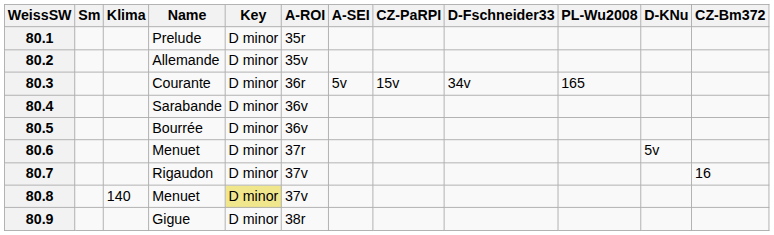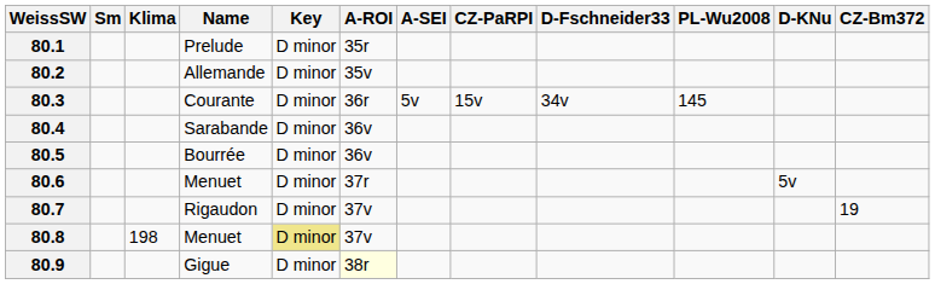 <table border="1" class="wikitable sortable">
 <tr>
 <th data-sort-type="number">WeissSW</th>
 <th>Sm</th>
 <th>Klima</th>
 <th class="unsortable">Name</th>
 <th class="unsortable">Key</th>
 <th>A-ROI</th>
 <th>A-SEI</th>
 <th>CZ-PaRPI</th>
 <th>D-Fschneider33</th>
 <th>PL-Wu2008</th>
 <th>D-KNu</th>
 <th>CZ-Bm372</th>
 </tr>
 <tr>
 <th data-sort-value="1">80.1</th>
 <td></td>
 <td></td>
 <td>Prelude</td>
 <td>D minor</td>
 <td>35r</td>
 <td></td>
 <td></td>
 <td></td>
 <td></td>
 <td></td>
 <td></td>
 </tr>
 <tr>
 <th data-sort-value="2">80.2</th>
 <td></td>
 <td></td>
 <td>Allemande</td>
 <td>D minor</td>
 <td>35v</td>
 <td></td>
 <td></td>
 <td></td>
 <td></td>
 <td></td>
 <td></td>
 </tr>
 <tr>
 <th data-sort-value="3">80.3</th>
 <td></td>
 <td></td>
 <td>Courante</td>
 <td>D minor</td>
 <td>36r</td>
 <td>5v</td>
 <td>15v</td>
 <td>34v</td>
-<td>165</td>
+<td>145</td>
 <td></td>
 <td></td>
 </tr>
 <tr>
 <th data-sort-value="4">80.4</th>
 <td></td>
 <td></td>
 <td>Sarabande</td>
 <td>D minor</td>
 <td>36v</td>
 <td></td>
 <td></td>
 <td></td>
 <td></td>
 <td></td>
 <td></td>
 </tr>
 <tr>
 <th data-sort-value="5">80.5</th>
 <td></td>
 <td></td>
 <td>Bourrée</td>
 <td>D minor</td>
 <td>36v</td>
 <td></td>
 <td></td>
 <td></td>
 <td></td>
 <td></td>
 <td></td>
 </tr>
 <tr>
 <th data-sort-value="6">80.6</th>
 <td></td>
 <td></td>
 <td>Menuet</td>
 <td>D minor</td>
 <td>37r</td>
 <td></td>
 <td></td>
 <td></td>
 <td></td>
 <td>5v</td>
 <td></td>
 </tr>
 <tr>
 <th data-sort-value="7">80.7</th>
 <td></td>
 <td></td>
 <td>Rigaudon</td>
 <td>D minor</td>
 <td>37v</td>
 <td></td>
 <td></td>
 <td></td>
 <td></td>
 <td></td>
-<td>16</td>
+<td>19</td>
 </tr>
 <tr>
 <th data-sort-value="8">80.8</th>
 <td></td>
-<td>140</td>
+<td>198</td>
 <td>Menuet</td>
 <td style="background: khaki;">D minor</td>
 <td>37v</td>
 <td></td>
 <td></td>
 <td></td>
 <td></td>
 <td></td>
 <td></td>
 </tr>
 <tr>
 <th data-sort-value="9">80.9</th>
 <td></td>
 <td></td>
 <td>Gigue</td>
 <td>D minor</td>
-<td>38r</td>
+<td style="background: lightyellow;">38r</td>
 <td></td>
 <td></td>
 <td></td>
 <td></td>
 <td></td>
 <td></td>
 </tr>
 </table>
